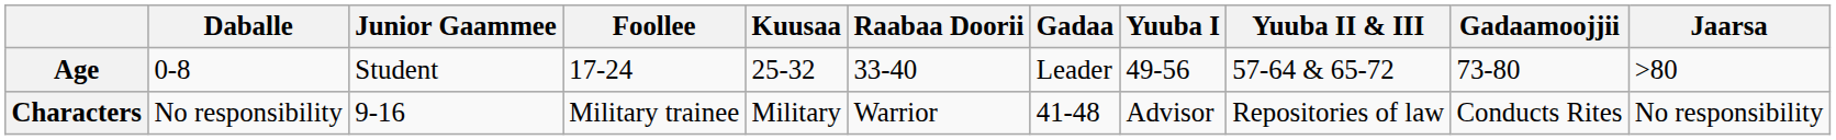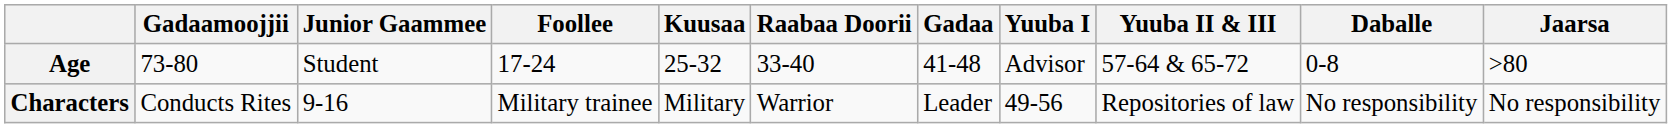 <table class="wikitable">
 <tr>
 <th></th>
-<th>Daballe</th>
+<th>Gadaamoojjii</th>
 <th>Junior Gaammee</th>
 <th>Foollee</th>
 <th>Kuusaa</th>
 <th>Raabaa Doorii</th>
 <th>Gadaa</th>
 <th>Yuuba I</th>
 <th>Yuuba II & III</th>
-<th>Gadaamoojjii</th>
+<th>Daballe</th>
 <th>Jaarsa</th>
 </tr>
 <tr>
 <th scope=row>Age</th>
-<td>0-8</td>
+<td>73-80</td>
 <td>Student</td>
 <td>17-24</td>
 <td>25-32</td>
 <td>33-40</td>
-<td>Leader</td>
-<td>49-56</td>
+<td>41-48</td>
+<td>Advisor</td>
 <td>57-64 & 65-72</td>
-<td>73-80</td>
+<td>0-8</td>
 <td>>80</td>
 </tr>
 <tr>
 <th scope=row>Characters</th>
-<td>No responsibility</td>
+<td>Conducts Rites</td>
 <td>9-16</td>
 <td>Military trainee</td>
 <td>Military</td>
 <td>Warrior</td>
-<td>41-48</td>
-<td>Advisor</td>
+<td>Leader</td>
+<td>49-56</td>
 <td>Repositories of law</td>
-<td>Conducts Rites</td>
+<td>No responsibility</td>
 <td>No responsibility</td>
 </tr>
 </table>
